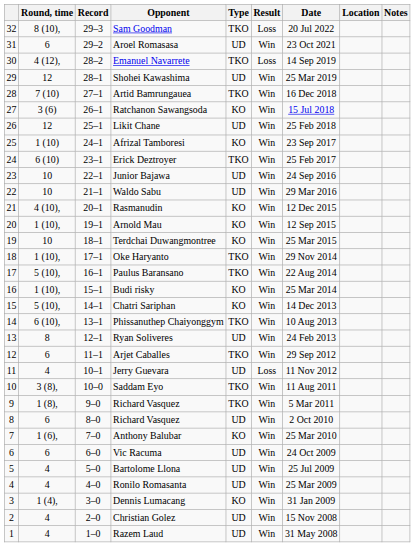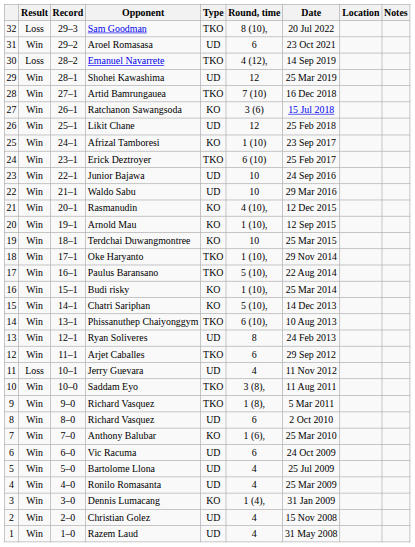 <table class="wikitable" style="text-align:center; font-size:95%">
 <tr>
 <th></th>
-<th>Round, time</th>
+<th>Result</th>
 <th>Record</th>
 <th>Opponent</th>
 <th>Type</th>
-<th>Result</th>
+<th>Round, time</th>
 <th>Date</th>
 <th>Location</th>
 <th>Notes</th>
 </tr>
 <tr>
 <td>32</td>
-<td>8 (10), </td>
+<td>Loss</td>
 <td>29–3</td>
 <td style="text-align:left;"> <a href='#'>Sam Goodman</a></td>
 <td>TKO</td>
-<td>Loss</td>
+<td>8 (10), </td>
 <td>20 Jul 2022</td>
 <td style="text-align:left;"> </td>
 <td style="text-align:left;"></td>
 </tr>
 <tr>
 <td>31</td>
-<td>6</td>
+<td>Win</td>
 <td>29–2</td>
 <td style="text-align:left;"> Aroel Romasasa</td>
 <td>UD</td>
-<td>Win</td>
+<td>6</td>
 <td>23 Oct 2021</td>
 <td style="text-align:left;"> </td>
 <td></td>
 </tr>
 <tr>
 <td>30</td>
-<td>4 (12), </td>
+<td>Loss</td>
 <td>28–2</td>
 <td style="text-align:left;"> <a href='#'>Emanuel Navarrete</a></td>
 <td>TKO</td>
-<td>Loss</td>
+<td>4 (12), </td>
 <td>14 Sep 2019</td>
 <td style="text-align:left;"> </td>
 <td style="text-align:left;"></td>
 </tr>
 <tr>
 <td>29</td>
-<td>12</td>
+<td>Win</td>
 <td>28–1</td>
 <td style="text-align:left;"> Shohei Kawashima</td>
 <td>UD</td>
-<td>Win</td>
+<td>12</td>
 <td>25 Mar 2019</td>
 <td style="text-align:left;"></td>
 <td style="text-align:left;"></td>
 </tr>
 <tr>
 <td>28</td>
-<td>7 (10)</td>
+<td>Win</td>
 <td>27–1</td>
 <td style="text-align:left;"> Artid Bamrungauea</td>
 <td>TKO</td>
-<td>Win</td>
+<td>7 (10)</td>
 <td>16 Dec 2018</td>
 <td style="text-align:left;"> </td>
 <td style="text-align:left;"></td>
 </tr>
 <tr>
 <td>27</td>
-<td>3 (6)</td>
+<td>Win</td>
 <td>26–1</td>
 <td style="text-align:left;"> Ratchanon Sawangsoda</td>
 <td>KO</td>
-<td>Win</td>
+<td>3 (6)</td>
 <td><a href='#'>15 Jul 2018</a></td>
 <td style="text-align:left;"> </td>
 <td style="text-align:left;"></td>
 </tr>
 <tr>
 <td>26</td>
-<td>12</td>
+<td>Win</td>
 <td>25–1</td>
 <td style="text-align:left;"> Likit Chane</td>
 <td>UD</td>
-<td>Win</td>
+<td>12</td>
 <td>25 Feb 2018</td>
 <td style="text-align:left;"> </td>
 <td style="text-align:left;"></td>
 </tr>
 <tr>
 <td>25</td>
-<td>1 (10)</td>
+<td>Win</td>
 <td>24–1</td>
 <td style="text-align:left;"> Afrizal Tamboresi</td>
 <td>KO</td>
-<td>Win</td>
+<td>1 (10)</td>
 <td>23 Sep 2017</td>
 <td style="text-align:left;"> </td>
 <td style="text-align:left;"></td>
 </tr>
 <tr>
 <td>24</td>
-<td>6 (10)</td>
+<td>Win</td>
 <td>23–1</td>
 <td style="text-align:left;"> Erick Deztroyer</td>
 <td>TKO</td>
-<td>Win</td>
+<td>6 (10)</td>
 <td>25 Feb 2017</td>
 <td style="text-align:left;"> </td>
 <td style="text-align:left;"></td>
 </tr>
 <tr>
 <td>23</td>
-<td>10</td>
+<td>Win</td>
 <td>22–1</td>
 <td style="text-align:left;"> Junior Bajawa</td>
 <td>UD</td>
-<td>Win</td>
+<td>10</td>
 <td>24 Sep 2016</td>
 <td style="text-align:left;"> </td>
 <td style="text-align:left;"></td>
 </tr>
 <tr>
 <td>22</td>
-<td>10</td>
+<td>Win</td>
 <td>21–1</td>
 <td style="text-align:left;"> Waldo Sabu</td>
 <td>UD</td>
-<td>Win</td>
+<td>10</td>
 <td>29 Mar 2016</td>
 <td style="text-align:left;"> </td>
 <td style="text-align:left;"></td>
 </tr>
 <tr>
 <td>21</td>
-<td>4 (10), </td>
+<td>Win</td>
 <td>20–1</td>
 <td style="text-align:left;"> Rasmanudin</td>
 <td>KO</td>
-<td>Win</td>
+<td>4 (10), </td>
 <td>12 Dec 2015</td>
 <td style="text-align:left;"> </td>
 <td style="text-align:left;"></td>
 </tr>
 <tr>
 <td>20</td>
-<td>1 (10), </td>
+<td>Win</td>
 <td>19–1</td>
 <td style="text-align:left;"> Arnold Mau</td>
 <td>KO</td>
-<td>Win</td>
+<td>1 (10), </td>
 <td>12 Sep 2015</td>
 <td style="text-align:left;"> </td>
 <td style="text-align:left;"></td>
 </tr>
 <tr>
 <td>19</td>
-<td>10</td>
+<td>Win</td>
 <td>18–1</td>
 <td style="text-align:left;"> Terdchai Duwangmontree</td>
 <td>KO</td>
-<td>Win</td>
+<td>10</td>
 <td>25 Mar 2015</td>
 <td style="text-align:left;"> </td>
 <td style="text-align:left;"></td>
 </tr>
 <tr>
 <td>18</td>
-<td>1 (10), </td>
+<td>Win</td>
 <td>17–1</td>
 <td style="text-align:left;"> Oke Haryanto</td>
 <td>TKO</td>
-<td>Win</td>
+<td>1 (10), </td>
 <td>29 Nov 2014</td>
 <td style="text-align:left;"> </td>
 <td style="text-align:left;"></td>
 </tr>
 <tr>
 <td>17</td>
-<td>5 (10), </td>
+<td>Win</td>
 <td>16–1</td>
 <td style="text-align:left;"> Paulus Baransano</td>
 <td>TKO</td>
-<td>Win</td>
+<td>5 (10), </td>
 <td>22 Aug 2014</td>
 <td style="text-align:left;"> </td>
 <td style="text-align:left;"></td>
 </tr>
 <tr>
 <td>16</td>
-<td>1 (10), </td>
+<td>Win</td>
 <td>15–1</td>
 <td style="text-align:left;"> Budi risky</td>
 <td>KO</td>
-<td>Win</td>
+<td>1 (10), </td>
 <td>25 Mar 2014</td>
 <td style="text-align:left;"> </td>
 <td style="text-align:left;"></td>
 </tr>
 <tr>
 <td>15</td>
-<td>5 (10), </td>
+<td>Win</td>
 <td>14–1</td>
 <td style="text-align:left;"> Chatri Sariphan</td>
 <td>KO</td>
-<td>Win</td>
+<td>5 (10), </td>
 <td>14 Dec 2013</td>
 <td style="text-align:left;"> </td>
 <td style="text-align:left;"></td>
 </tr>
 <tr>
 <td>14</td>
-<td>6 (10), </td>
+<td>Win</td>
 <td>13–1</td>
 <td style="text-align:left;"> Phissanuthep Chaiyonggym</td>
 <td>TKO</td>
-<td>Win</td>
+<td>6 (10), </td>
 <td>10 Aug 2013</td>
 <td style="text-align:left;"> </td>
 <td style="text-align:left;"></td>
 </tr>
 <tr>
 <td>13</td>
-<td>8</td>
+<td>Win</td>
 <td>12–1</td>
 <td style="text-align:left;"> Ryan Soliveres</td>
 <td>UD</td>
-<td>Win</td>
+<td>8</td>
 <td>24 Feb 2013</td>
 <td style="text-align:left;"> </td>
 <td style="text-align:left;"></td>
 </tr>
 <tr>
 <td>12</td>
-<td>6</td>
+<td>Win</td>
 <td>11–1</td>
 <td style="text-align:left;"> Arjet Caballes</td>
 <td>TKO</td>
-<td>Win</td>
+<td>6</td>
 <td>29 Sep 2012</td>
 <td style="text-align:left;"> </td>
 <td style="text-align:left;"></td>
 </tr>
 <tr>
 <td>11</td>
-<td>4</td>
+<td>Loss</td>
 <td>10–1</td>
 <td style="text-align:left;"> Jerry Guevara</td>
 <td>UD</td>
-<td>Loss</td>
+<td>4</td>
 <td>11 Nov 2012</td>
 <td style="text-align:left;"> </td>
 <td style="text-align:left;"></td>
 </tr>
 <tr>
 <td>10</td>
-<td>3 (8), </td>
+<td>Win</td>
 <td>10–0</td>
 <td style="text-align:left;"> Saddam Eyo</td>
 <td>TKO</td>
-<td>Win</td>
+<td>3 (8), </td>
 <td>11 Aug 2011</td>
 <td style="text-align:left;"> </td>
 <td style="text-align:left;"></td>
 </tr>
 <tr>
 <td>9</td>
-<td>1 (8), </td>
+<td>Win</td>
 <td>9–0</td>
 <td style="text-align:left;">Richard Vasquez</td>
 <td>TKO</td>
-<td>Win</td>
+<td>1 (8), </td>
 <td>5 Mar 2011</td>
 <td style="text-align:left;"> </td>
 <td style="text-align:left;"></td>
 </tr>
 <tr>
 <td>8</td>
-<td>6</td>
+<td>Win</td>
 <td>8–0</td>
 <td style="text-align:left;"> Richard Vasquez</td>
 <td>UD</td>
-<td>Win</td>
+<td>6</td>
 <td>2 Oct 2010</td>
 <td style="text-align:left;"> </td>
 <td style="text-align:left;"></td>
 </tr>
 <tr>
 <td>7</td>
-<td>1 (6), </td>
+<td>Win</td>
 <td>7–0</td>
 <td style="text-align:left;"> Anthony Balubar</td>
 <td>KO</td>
-<td>Win</td>
+<td>1 (6), </td>
 <td>25 Mar 2010</td>
 <td style="text-align:left;"> </td>
 <td style="text-align:left;"></td>
 </tr>
 <tr>
 <td>6</td>
-<td>6</td>
+<td>Win</td>
 <td>6–0</td>
 <td style="text-align:left;"> Vic Racuma</td>
 <td>UD</td>
-<td>Win</td>
+<td>6</td>
 <td>24 Oct 2009</td>
 <td style="text-align:left;"> </td>
 <td style="text-align:left;"></td>
 </tr>
 <tr>
 <td>5</td>
-<td>4</td>
+<td>Win</td>
 <td>5–0</td>
 <td style="text-align:left;"> Bartolome Llona</td>
 <td>UD</td>
-<td>Win</td>
+<td>4</td>
 <td>25 Jul 2009</td>
 <td style="text-align:left;"> </td>
 <td style="text-align:left;"></td>
 </tr>
 <tr>
 <td>4</td>
-<td>4</td>
+<td>Win</td>
 <td>4–0</td>
 <td style="text-align:left;"> Ronilo Romasanta</td>
 <td>UD</td>
-<td>Win</td>
+<td>4</td>
 <td>25 Mar 2009</td>
 <td style="text-align:left;"> </td>
 <td style="text-align:left;"></td>
 </tr>
 <tr>
 <td>3</td>
-<td>1 (4), </td>
+<td>Win</td>
 <td>3–0</td>
 <td style="text-align:left;"> Dennis Lumacang</td>
 <td>KO</td>
-<td>Win</td>
+<td>1 (4), </td>
 <td>31 Jan 2009</td>
 <td style="text-align:left;"> </td>
 <td style="text-align:left;"></td>
 </tr>
 <tr>
 <td>2</td>
-<td>4</td>
+<td>Win</td>
 <td>2–0</td>
 <td style="text-align:left;"> Christian Golez</td>
 <td>UD</td>
-<td>Win</td>
+<td>4</td>
 <td>15 Nov 2008</td>
 <td style="text-align:left;"> </td>
 <td style="text-align:left;"></td>
 </tr>
 <tr>
 <td>1</td>
-<td>4</td>
+<td>Win</td>
 <td>1–0</td>
 <td style="text-align:left;"> Razem Laud</td>
 <td>UD</td>
-<td>Win</td>
+<td>4</td>
 <td>31 May 2008</td>
 <td style="text-align:left;"> </td>
 <td></td>
 </tr>
 </table>
